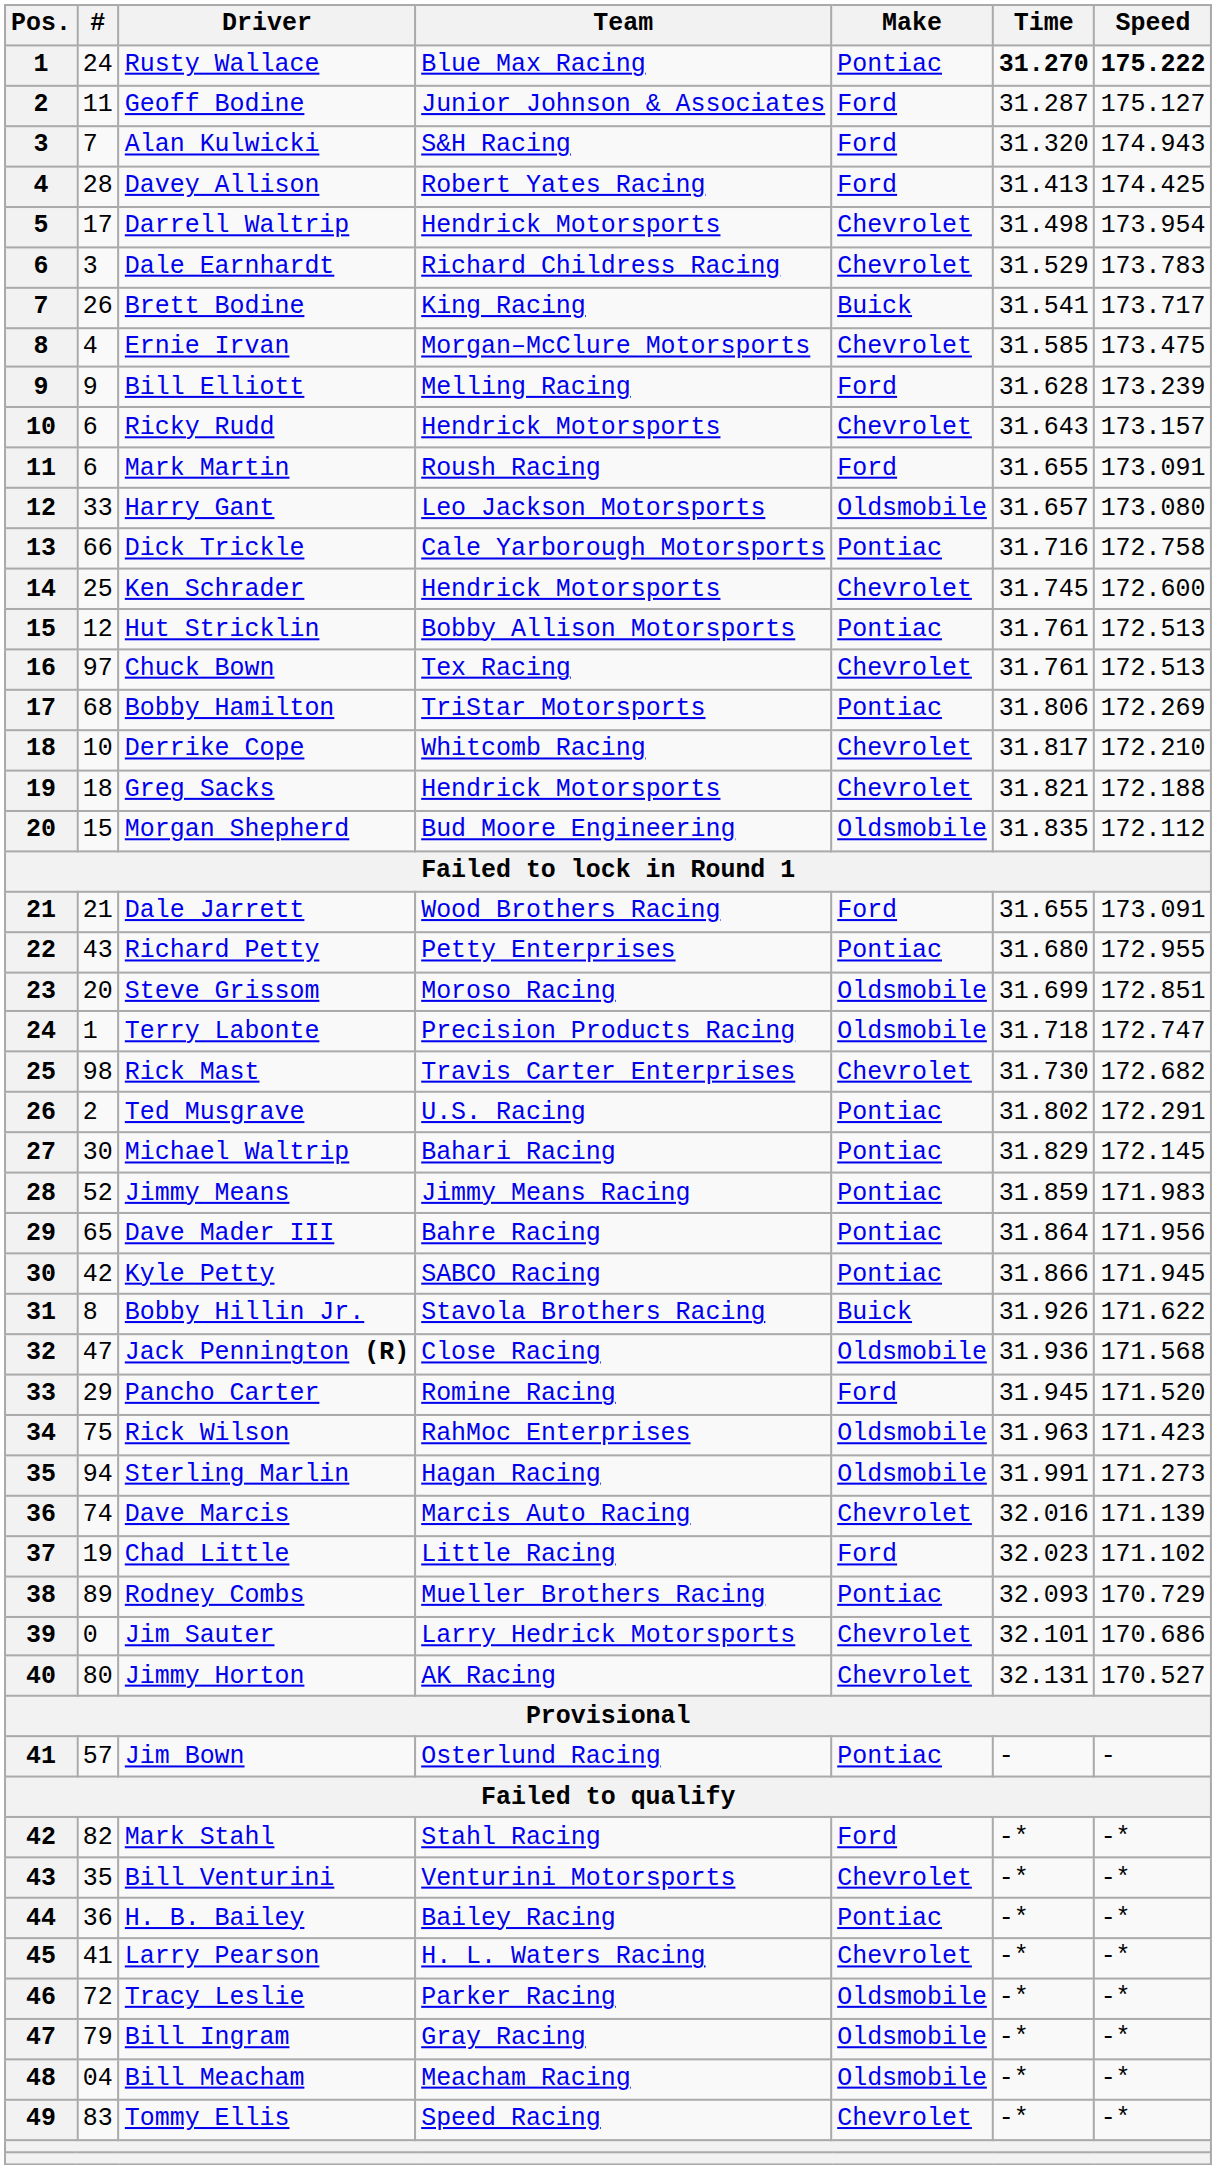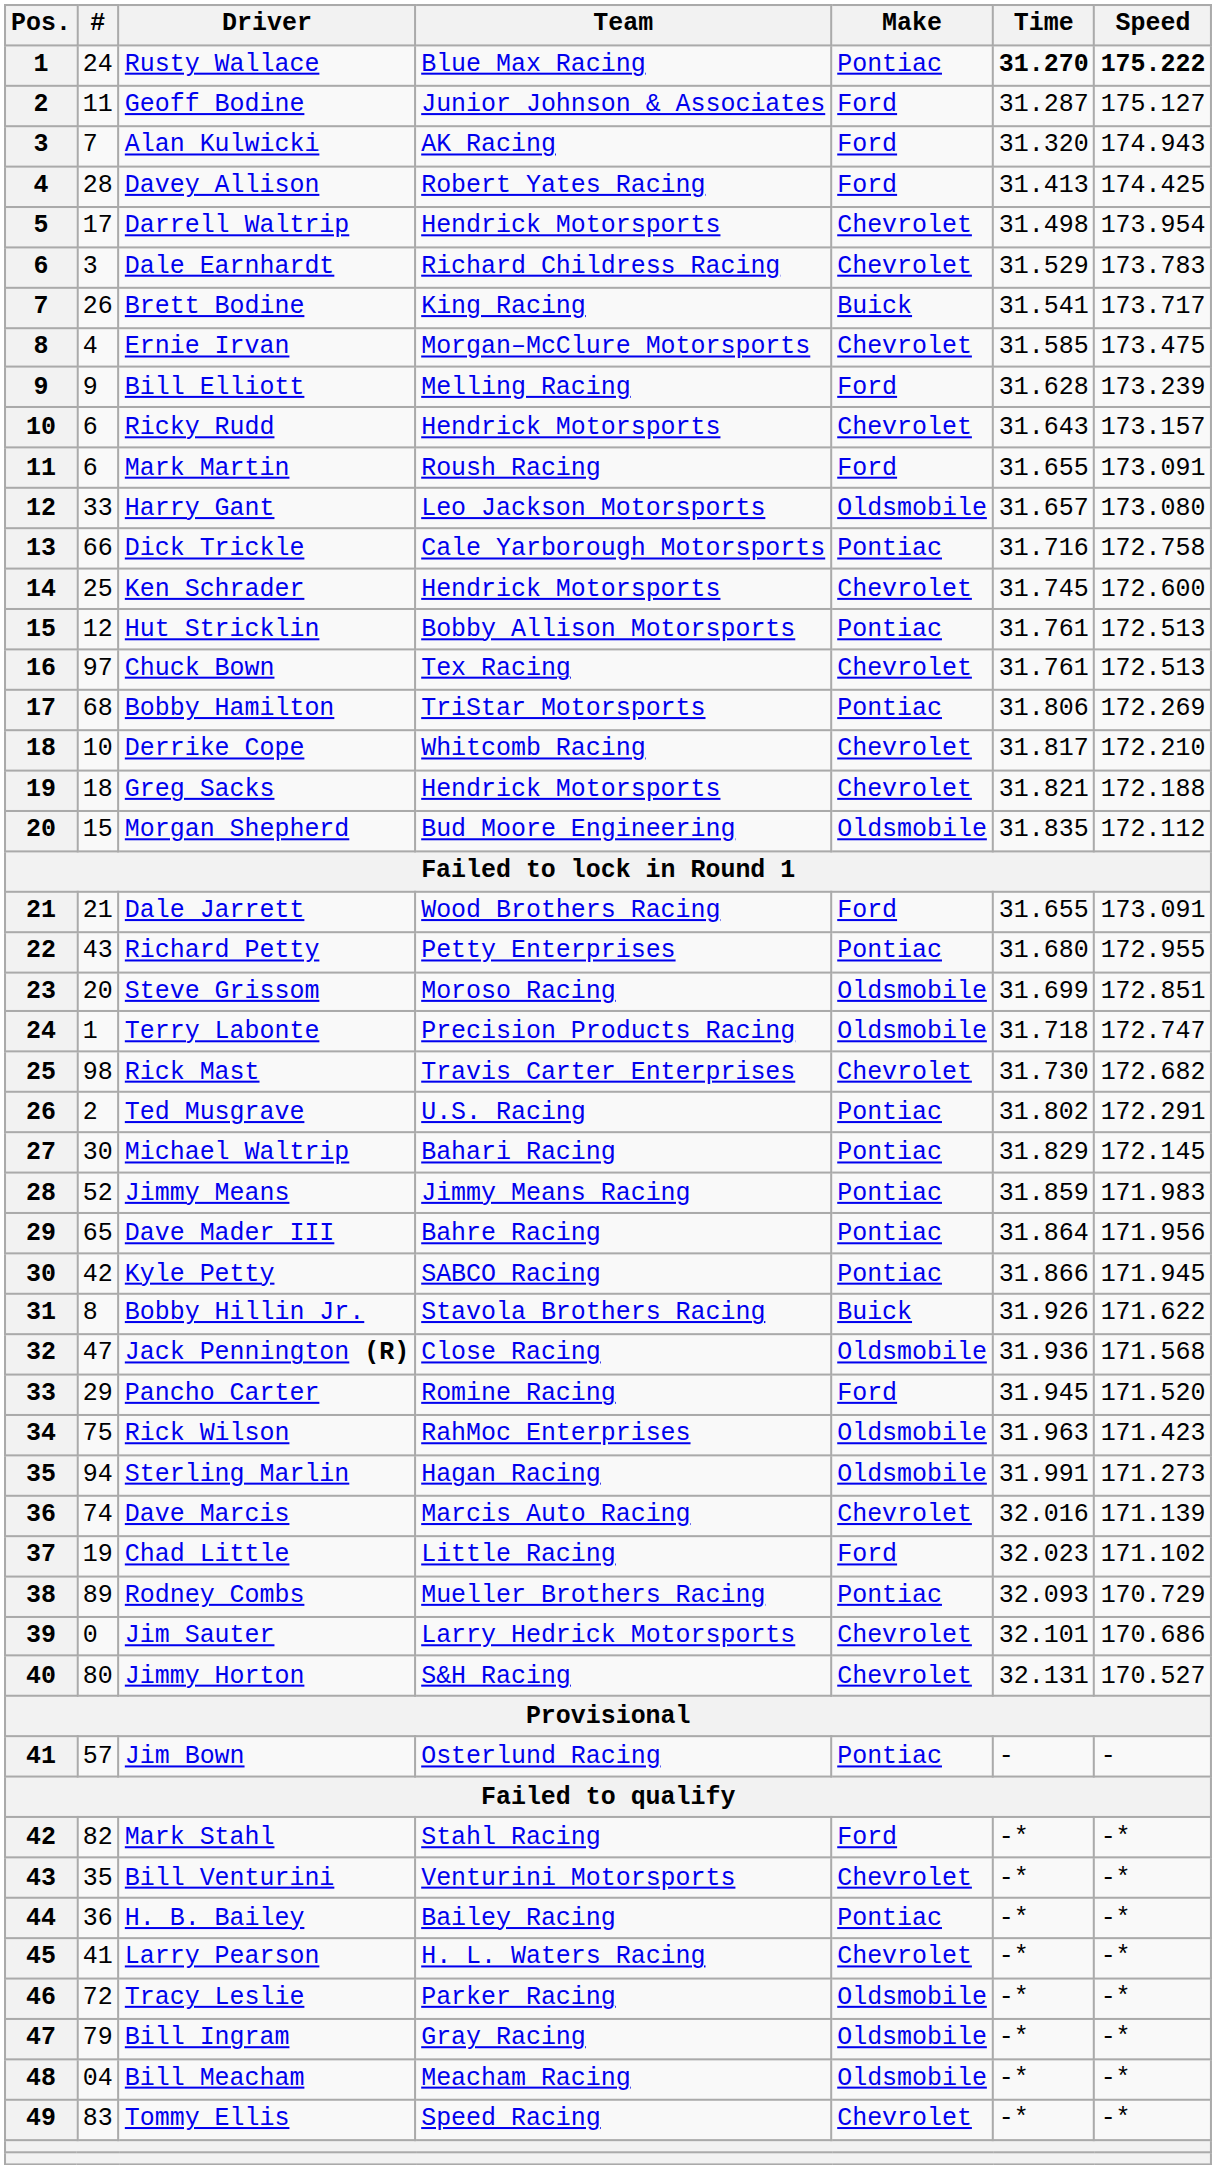 <table class="wikitable" style="font-size:95%">
 <tr>
 <th>Pos.</th>
 <th>#</th>
 <th>Driver</th>
 <th>Team</th>
 <th>Make</th>
 <th>Time</th>
 <th>Speed</th>
 </tr>
 <tr>
 <th>1</th>
 <td>24</td>
 <td><a href='#'>Rusty Wallace</a></td>
 <td><a href='#'>Blue Max Racing</a></td>
 <td><a href='#'>Pontiac</a></td>
 <td><strong>31.270</strong></td>
 <td><strong>175.222</strong></td>
 </tr>
 <tr>
 <th>2</th>
 <td>11</td>
 <td><a href='#'>Geoff Bodine</a></td>
 <td><a href='#'>Junior Johnson & Associates</a></td>
 <td><a href='#'>Ford</a></td>
 <td>31.287</td>
 <td>175.127</td>
 </tr>
 <tr>
 <th>3</th>
 <td>7</td>
 <td><a href='#'>Alan Kulwicki</a></td>
-<td><a href='#'>S&H Racing</a></td>
+<td><a href='#'>AK Racing</a></td>
 <td><a href='#'>Ford</a></td>
 <td>31.320</td>
 <td>174.943</td>
 </tr>
 <tr>
 <th>4</th>
 <td>28</td>
 <td><a href='#'>Davey Allison</a></td>
 <td><a href='#'>Robert Yates Racing</a></td>
 <td><a href='#'>Ford</a></td>
 <td>31.413</td>
 <td>174.425</td>
 </tr>
 <tr>
 <th>5</th>
 <td>17</td>
 <td><a href='#'>Darrell Waltrip</a></td>
 <td><a href='#'>Hendrick Motorsports</a></td>
 <td><a href='#'>Chevrolet</a></td>
 <td>31.498</td>
 <td>173.954</td>
 </tr>
 <tr>
 <th>6</th>
 <td>3</td>
 <td><a href='#'>Dale Earnhardt</a></td>
 <td><a href='#'>Richard Childress Racing</a></td>
 <td><a href='#'>Chevrolet</a></td>
 <td>31.529</td>
 <td>173.783</td>
 </tr>
 <tr>
 <th>7</th>
 <td>26</td>
 <td><a href='#'>Brett Bodine</a></td>
 <td><a href='#'>King Racing</a></td>
 <td><a href='#'>Buick</a></td>
 <td>31.541</td>
 <td>173.717</td>
 </tr>
 <tr>
 <th>8</th>
 <td>4</td>
 <td><a href='#'>Ernie Irvan</a></td>
 <td><a href='#'>Morgan–McClure Motorsports</a></td>
 <td><a href='#'>Chevrolet</a></td>
 <td>31.585</td>
 <td>173.475</td>
 </tr>
 <tr>
 <th>9</th>
 <td>9</td>
 <td><a href='#'>Bill Elliott</a></td>
 <td><a href='#'>Melling Racing</a></td>
 <td><a href='#'>Ford</a></td>
 <td>31.628</td>
 <td>173.239</td>
 </tr>
 <tr>
 <th>10</th>
 <td>6</td>
 <td><a href='#'>Ricky Rudd</a></td>
 <td><a href='#'>Hendrick Motorsports</a></td>
 <td><a href='#'>Chevrolet</a></td>
 <td>31.643</td>
 <td>173.157</td>
 </tr>
 <tr>
 <th>11</th>
 <td>6</td>
 <td><a href='#'>Mark Martin</a></td>
 <td><a href='#'>Roush Racing</a></td>
 <td><a href='#'>Ford</a></td>
 <td>31.655</td>
 <td>173.091</td>
 </tr>
 <tr>
 <th>12</th>
 <td>33</td>
 <td><a href='#'>Harry Gant</a></td>
 <td><a href='#'>Leo Jackson Motorsports</a></td>
 <td><a href='#'>Oldsmobile</a></td>
 <td>31.657</td>
 <td>173.080</td>
 </tr>
 <tr>
 <th>13</th>
 <td>66</td>
 <td><a href='#'>Dick Trickle</a></td>
 <td><a href='#'>Cale Yarborough Motorsports</a></td>
 <td><a href='#'>Pontiac</a></td>
 <td>31.716</td>
 <td>172.758</td>
 </tr>
 <tr>
 <th>14</th>
 <td>25</td>
 <td><a href='#'>Ken Schrader</a></td>
 <td><a href='#'>Hendrick Motorsports</a></td>
 <td><a href='#'>Chevrolet</a></td>
 <td>31.745</td>
 <td>172.600</td>
 </tr>
 <tr>
 <th>15</th>
 <td>12</td>
 <td><a href='#'>Hut Stricklin</a></td>
 <td><a href='#'>Bobby Allison Motorsports</a></td>
 <td><a href='#'>Pontiac</a></td>
 <td>31.761</td>
 <td>172.513</td>
 </tr>
 <tr>
 <th>16</th>
 <td>97</td>
 <td><a href='#'>Chuck Bown</a></td>
 <td><a href='#'>Tex Racing</a></td>
 <td><a href='#'>Chevrolet</a></td>
 <td>31.761</td>
 <td>172.513</td>
 </tr>
 <tr>
 <th>17</th>
 <td>68</td>
 <td><a href='#'>Bobby Hamilton</a></td>
 <td><a href='#'>TriStar Motorsports</a></td>
 <td><a href='#'>Pontiac</a></td>
 <td>31.806</td>
 <td>172.269</td>
 </tr>
 <tr>
 <th>18</th>
 <td>10</td>
 <td><a href='#'>Derrike Cope</a></td>
 <td><a href='#'>Whitcomb Racing</a></td>
 <td><a href='#'>Chevrolet</a></td>
 <td>31.817</td>
 <td>172.210</td>
 </tr>
 <tr>
 <th>19</th>
 <td>18</td>
 <td><a href='#'>Greg Sacks</a></td>
 <td><a href='#'>Hendrick Motorsports</a></td>
 <td><a href='#'>Chevrolet</a></td>
 <td>31.821</td>
 <td>172.188</td>
 </tr>
 <tr>
 <th>20</th>
 <td>15</td>
 <td><a href='#'>Morgan Shepherd</a></td>
 <td><a href='#'>Bud Moore Engineering</a></td>
 <td><a href='#'>Oldsmobile</a></td>
 <td>31.835</td>
 <td>172.112</td>
 </tr>
 <tr>
 <th colspan="7">Failed to lock in Round 1</th>
 </tr>
 <tr>
 <th>21</th>
 <td>21</td>
 <td><a href='#'>Dale Jarrett</a></td>
 <td><a href='#'>Wood Brothers Racing</a></td>
 <td><a href='#'>Ford</a></td>
 <td>31.655</td>
 <td>173.091</td>
 </tr>
 <tr>
 <th>22</th>
 <td>43</td>
 <td><a href='#'>Richard Petty</a></td>
 <td><a href='#'>Petty Enterprises</a></td>
 <td><a href='#'>Pontiac</a></td>
 <td>31.680</td>
 <td>172.955</td>
 </tr>
 <tr>
 <th>23</th>
 <td>20</td>
 <td><a href='#'>Steve Grissom</a></td>
 <td><a href='#'>Moroso Racing</a></td>
 <td><a href='#'>Oldsmobile</a></td>
 <td>31.699</td>
 <td>172.851</td>
 </tr>
 <tr>
 <th>24</th>
 <td>1</td>
 <td><a href='#'>Terry Labonte</a></td>
 <td><a href='#'>Precision Products Racing</a></td>
 <td><a href='#'>Oldsmobile</a></td>
 <td>31.718</td>
 <td>172.747</td>
 </tr>
 <tr>
 <th>25</th>
 <td>98</td>
 <td><a href='#'>Rick Mast</a></td>
 <td><a href='#'>Travis Carter Enterprises</a></td>
 <td><a href='#'>Chevrolet</a></td>
 <td>31.730</td>
 <td>172.682</td>
 </tr>
 <tr>
 <th>26</th>
 <td>2</td>
 <td><a href='#'>Ted Musgrave</a></td>
 <td><a href='#'>U.S. Racing</a></td>
 <td><a href='#'>Pontiac</a></td>
 <td>31.802</td>
 <td>172.291</td>
 </tr>
 <tr>
 <th>27</th>
 <td>30</td>
 <td><a href='#'>Michael Waltrip</a></td>
 <td><a href='#'>Bahari Racing</a></td>
 <td><a href='#'>Pontiac</a></td>
 <td>31.829</td>
 <td>172.145</td>
 </tr>
 <tr>
 <th>28</th>
 <td>52</td>
 <td><a href='#'>Jimmy Means</a></td>
 <td><a href='#'>Jimmy Means Racing</a></td>
 <td><a href='#'>Pontiac</a></td>
 <td>31.859</td>
 <td>171.983</td>
 </tr>
 <tr>
 <th>29</th>
 <td>65</td>
 <td><a href='#'>Dave Mader III</a></td>
 <td><a href='#'>Bahre Racing</a></td>
 <td><a href='#'>Pontiac</a></td>
 <td>31.864</td>
 <td>171.956</td>
 </tr>
 <tr>
 <th>30</th>
 <td>42</td>
 <td><a href='#'>Kyle Petty</a></td>
 <td><a href='#'>SABCO Racing</a></td>
 <td><a href='#'>Pontiac</a></td>
 <td>31.866</td>
 <td>171.945</td>
 </tr>
 <tr>
 <th>31</th>
 <td>8</td>
 <td><a href='#'>Bobby Hillin Jr.</a></td>
 <td><a href='#'>Stavola Brothers Racing</a></td>
 <td><a href='#'>Buick</a></td>
 <td>31.926</td>
 <td>171.622</td>
 </tr>
 <tr>
 <th>32</th>
 <td>47</td>
 <td><a href='#'>Jack Pennington</a> <strong>(R)</strong></td>
 <td><a href='#'>Close Racing</a></td>
 <td><a href='#'>Oldsmobile</a></td>
 <td>31.936</td>
 <td>171.568</td>
 </tr>
 <tr>
 <th>33</th>
 <td>29</td>
 <td><a href='#'>Pancho Carter</a></td>
 <td><a href='#'>Romine Racing</a></td>
 <td><a href='#'>Ford</a></td>
 <td>31.945</td>
 <td>171.520</td>
 </tr>
 <tr>
 <th>34</th>
 <td>75</td>
 <td><a href='#'>Rick Wilson</a></td>
 <td><a href='#'>RahMoc Enterprises</a></td>
 <td><a href='#'>Oldsmobile</a></td>
 <td>31.963</td>
 <td>171.423</td>
 </tr>
 <tr>
 <th>35</th>
 <td>94</td>
 <td><a href='#'>Sterling Marlin</a></td>
 <td><a href='#'>Hagan Racing</a></td>
 <td><a href='#'>Oldsmobile</a></td>
 <td>31.991</td>
 <td>171.273</td>
 </tr>
 <tr>
 <th>36</th>
 <td>74</td>
 <td><a href='#'>Dave Marcis</a></td>
 <td><a href='#'>Marcis Auto Racing</a></td>
 <td><a href='#'>Chevrolet</a></td>
 <td>32.016</td>
 <td>171.139</td>
 </tr>
 <tr>
 <th>37</th>
 <td>19</td>
 <td><a href='#'>Chad Little</a></td>
 <td><a href='#'>Little Racing</a></td>
 <td><a href='#'>Ford</a></td>
 <td>32.023</td>
 <td>171.102</td>
 </tr>
 <tr>
 <th>38</th>
 <td>89</td>
 <td><a href='#'>Rodney Combs</a></td>
 <td><a href='#'>Mueller Brothers Racing</a></td>
 <td><a href='#'>Pontiac</a></td>
 <td>32.093</td>
 <td>170.729</td>
 </tr>
 <tr>
 <th>39</th>
 <td>0</td>
 <td><a href='#'>Jim Sauter</a></td>
 <td><a href='#'>Larry Hedrick Motorsports</a></td>
 <td><a href='#'>Chevrolet</a></td>
 <td>32.101</td>
 <td>170.686</td>
 </tr>
 <tr>
 <th>40</th>
 <td>80</td>
 <td><a href='#'>Jimmy Horton</a></td>
-<td><a href='#'>AK Racing</a></td>
+<td><a href='#'>S&H Racing</a></td>
 <td><a href='#'>Chevrolet</a></td>
 <td>32.131</td>
 <td>170.527</td>
 </tr>
 <tr>
 <th colspan="7">Provisional</th>
 </tr>
 <tr>
 <th>41</th>
 <td>57</td>
 <td><a href='#'>Jim Bown</a></td>
 <td><a href='#'>Osterlund Racing</a></td>
 <td><a href='#'>Pontiac</a></td>
 <td>-</td>
 <td>-</td>
 </tr>
 <tr>
 <th colspan="7">Failed to qualify</th>
 </tr>
 <tr>
 <th>42</th>
 <td>82</td>
 <td><a href='#'>Mark Stahl</a></td>
 <td><a href='#'>Stahl Racing</a></td>
 <td><a href='#'>Ford</a></td>
 <td>-*</td>
 <td>-*</td>
 </tr>
 <tr>
 <th>43</th>
 <td>35</td>
 <td><a href='#'>Bill Venturini</a></td>
 <td><a href='#'>Venturini Motorsports</a></td>
 <td><a href='#'>Chevrolet</a></td>
 <td>-*</td>
 <td>-*</td>
 </tr>
 <tr>
 <th>44</th>
 <td>36</td>
 <td><a href='#'>H. B. Bailey</a></td>
 <td><a href='#'>Bailey Racing</a></td>
 <td><a href='#'>Pontiac</a></td>
 <td>-*</td>
 <td>-*</td>
 </tr>
 <tr>
 <th>45</th>
 <td>41</td>
 <td><a href='#'>Larry Pearson</a></td>
 <td><a href='#'>H. L. Waters Racing</a></td>
 <td><a href='#'>Chevrolet</a></td>
 <td>-*</td>
 <td>-*</td>
 </tr>
 <tr>
 <th>46</th>
 <td>72</td>
 <td><a href='#'>Tracy Leslie</a></td>
 <td><a href='#'>Parker Racing</a></td>
 <td><a href='#'>Oldsmobile</a></td>
 <td>-*</td>
 <td>-*</td>
 </tr>
 <tr>
 <th>47</th>
 <td>79</td>
 <td><a href='#'>Bill Ingram</a></td>
 <td><a href='#'>Gray Racing</a></td>
 <td><a href='#'>Oldsmobile</a></td>
 <td>-*</td>
 <td>-*</td>
 </tr>
 <tr>
 <th>48</th>
 <td>04</td>
 <td><a href='#'>Bill Meacham</a></td>
 <td><a href='#'>Meacham Racing</a></td>
 <td><a href='#'>Oldsmobile</a></td>
 <td>-*</td>
 <td>-*</td>
 </tr>
 <tr>
 <th>49</th>
 <td>83</td>
 <td><a href='#'>Tommy Ellis</a></td>
 <td><a href='#'>Speed Racing</a></td>
 <td><a href='#'>Chevrolet</a></td>
 <td>-*</td>
 <td>-*</td>
 </tr>
 <tr>
 <th colspan="7"></th>
 </tr>
 <tr>
 <th colspan="7"></th>
 </tr>
 </table>
